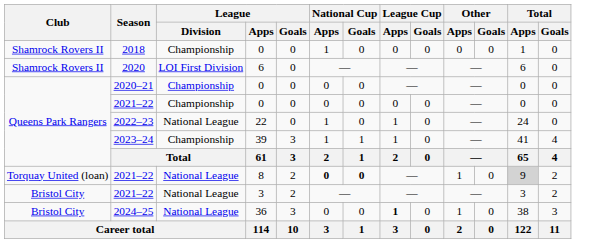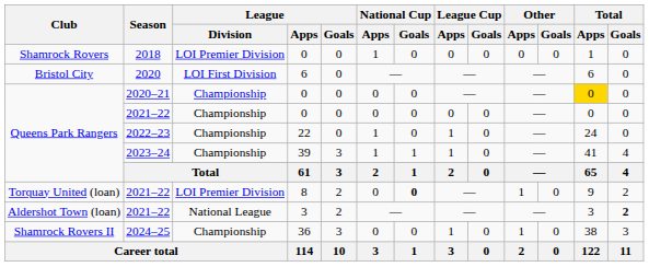 <table class="wikitable" style="text-align:center">
 <tr>
 <th rowspan="2">Club</th>
 <th rowspan="2">Season</th>
 <th colspan="3">League</th>
 <th colspan="2">National Cup</th>
 <th colspan="2">League Cup</th>
 <th colspan="2">Other</th>
 <th colspan="2">Total</th>
 </tr>
 <tr>
 <th>Division</th>
 <th>Apps</th>
 <th>Goals</th>
 <th>Apps</th>
 <th>Goals</th>
 <th>Apps</th>
 <th>Goals</th>
 <th>Apps</th>
 <th>Goals</th>
 <th>Apps</th>
 <th>Goals</th>
 </tr>
 <tr>
-<td><a href='#'>Shamrock Rovers II</a></td>
+<td><a href='#'>Shamrock Rovers</a></td>
 <td><a href='#'>2018</a></td>
-<td>Championship</td>
+<td><a href='#'>LOI Premier Division</a></td>
 <td>0</td>
 <td>0</td>
 <td>1</td>
 <td>0</td>
 <td>0</td>
 <td>0</td>
 <td>0</td>
 <td>0</td>
 <td>1</td>
 <td>0</td>
 </tr>
 <tr>
-<td><a href='#'>Shamrock Rovers II</a></td>
+<td><a href='#'>Bristol City</a></td>
 <td><a href='#'>2020</a></td>
 <td><a href='#'>LOI First Division</a></td>
 <td>6</td>
 <td>0</td>
 <td colspan="2">—</td>
 <td colspan="2">—</td>
 <td colspan="2">—</td>
 <td>6</td>
 <td>0</td>
 </tr>
 <tr>
 <td rowspan="5"><a href='#'>Queens Park Rangers</a></td>
 <td><a href='#'>2020–21</a></td>
 <td><a href='#'>Championship</a></td>
 <td>0</td>
 <td>0</td>
 <td>0</td>
 <td>0</td>
 <td colspan="2">—</td>
 <td colspan="2">—</td>
-<td>0</td>
+<td style="background: gold;">0</td>
 <td>0</td>
 </tr>
 <tr>
 <td><a href='#'>2021–22</a></td>
 <td>Championship</td>
 <td>0</td>
 <td>0</td>
 <td>0</td>
 <td>0</td>
 <td>0</td>
 <td>0</td>
 <td colspan="2">—</td>
 <td>0</td>
 <td>0</td>
 </tr>
 <tr>
 <td><a href='#'>2022–23</a></td>
-<td>National League</td>
+<td>Championship</td>
 <td>22</td>
 <td>0</td>
 <td>1</td>
 <td>0</td>
 <td>1</td>
 <td>0</td>
 <td colspan="2">—</td>
 <td>24</td>
 <td>0</td>
 </tr>
 <tr>
 <td><a href='#'>2023–24</a></td>
 <td>Championship</td>
 <td>39</td>
 <td>3</td>
 <td>1</td>
 <td>1</td>
 <td>1</td>
 <td>0</td>
 <td colspan="2">—</td>
 <td>41</td>
 <td>4</td>
 </tr>
 <tr>
 <th colspan="2">Total</th>
 <th>61</th>
 <th>3</th>
 <th>2</th>
 <th>1</th>
 <th>2</th>
 <th>0</th>
 <th colspan="2">—</th>
 <th>65</th>
 <th>4</th>
 </tr>
 <tr>
 <td><a href='#'>Torquay United</a> (loan)</td>
 <td><a href='#'>2021–22</a></td>
-<td><a href='#'>National League</a></td>
+<td><a href='#'>LOI Premier Division</a></td>
 <td>8</td>
 <td>2</td>
-<td><strong>0</strong></td>
+<td>0</td>
 <td><strong>0</strong></td>
 <td colspan="2">—</td>
 <td>1</td>
 <td>0</td>
-<td style="background: lightgrey;">9</td>
+<td>9</td>
 <td>2</td>
 </tr>
 <tr>
-<td><a href='#'>Bristol City</a></td>
+<td><a href='#'>Aldershot Town</a> (loan)</td>
 <td><a href='#'>2021–22</a></td>
 <td>National League</td>
 <td>3</td>
 <td>2</td>
 <td colspan="2">—</td>
 <td colspan="2">—</td>
 <td colspan="2">—</td>
 <td>3</td>
-<td>2</td>
+<td><strong>2</strong></td>
 </tr>
 <tr>
-<td><a href='#'>Bristol City</a></td>
+<td><a href='#'>Shamrock Rovers II</a></td>
 <td><a href='#'>2024–25</a></td>
-<td><a href='#'>National League</a></td>
+<td>Championship</td>
 <td>36</td>
 <td>3</td>
 <td>0</td>
 <td>0</td>
-<td><strong>1</strong></td>
+<td>1</td>
 <td>0</td>
 <td>1</td>
 <td>0</td>
 <td>38</td>
 <td>3</td>
 </tr>
 <tr>
 <th colspan="3">Career total</th>
 <th>114</th>
 <th>10</th>
 <th>3</th>
 <th>1</th>
 <th>3</th>
 <th>0</th>
 <th>2</th>
 <th>0</th>
 <th>122</th>
 <th>11</th>
 </tr>
 </table>
